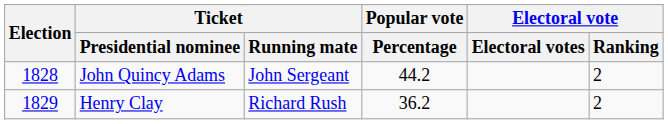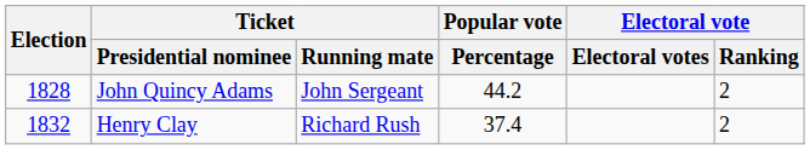 <table class="sortable wikitable">
 <tr>
 <th rowspan=2>Election</th>
 <th colspan=2>Ticket</th>
 <th>Popular vote</th>
 <th colspan=2><a href='#'>Electoral vote</a></th>
 </tr>
 <tr>
 <th>Presidential nominee</th>
 <th>Running mate</th>
 <th>Percentage</th>
 <th class=unsortable>Electoral votes</th>
 <th>Ranking</th>
 </tr>
 <tr>
 <td align="center"><a href='#'>1828</a></td>
 <td><a href='#'>John Quincy Adams</a></td>
 <td><a href='#'>John Sergeant</a></td>
 <td align="center">44.2</td>
 <td></td>
 <td>2</td>
 </tr>
 <tr>
-<td align="center"><a href='#'>1829</a></td>
+<td align="center"><a href='#'>1832</a></td>
 <td><a href='#'>Henry Clay</a></td>
 <td><a href='#'>Richard Rush</a></td>
-<td align="center">36.2</td>
+<td align="center">37.4</td>
 <td></td>
 <td>2</td>
 </tr>
 </table>
